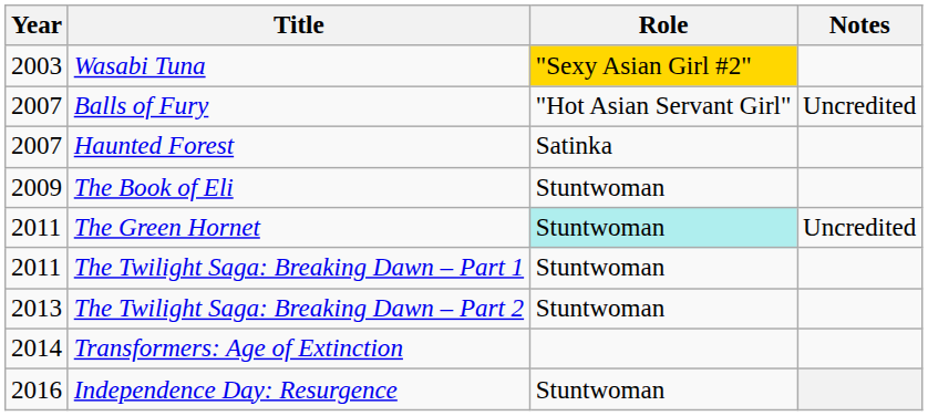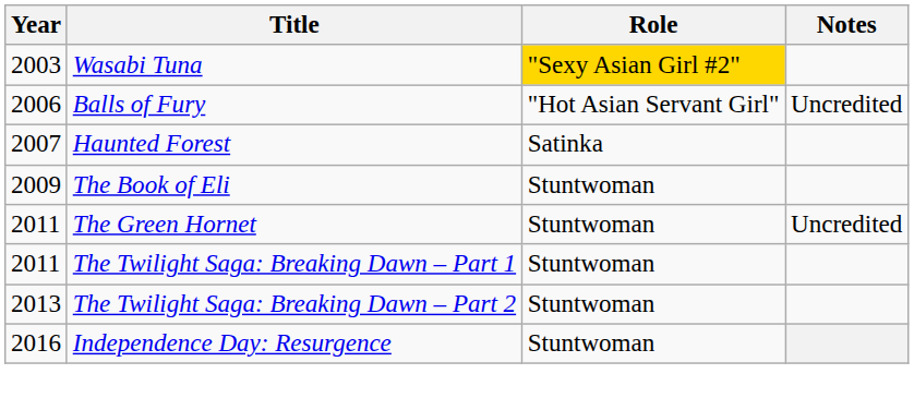 <table class="wikitable sortable">
 <tr>
 <th>Year</th>
 <th>Title</th>
 <th>Role</th>
 <th class="unsortable">Notes</th>
 </tr>
 <tr>
 <td>2003</td>
 <td><em><a href='#'>Wasabi Tuna</a></em></td>
 <td style="background: gold;">"Sexy Asian Girl #2"</td>
 <td></td>
 </tr>
 <tr>
-<td>2007</td>
+<td>2006</td>
 <td><em><a href='#'>Balls of Fury</a></em></td>
 <td>"Hot Asian Servant Girl"</td>
 <td>Uncredited</td>
 </tr>
 <tr>
 <td>2007</td>
 <td><em><a href='#'>Haunted Forest</a></em></td>
 <td>Satinka</td>
 <td></td>
 </tr>
 <tr>
 <td>2009</td>
 <td><em><a href='#'>The Book of Eli</a></em></td>
 <td>Stuntwoman</td>
 <td></td>
 </tr>
 <tr>
 <td>2011</td>
 <td><em><a href='#'>The Green Hornet</a></em></td>
-<td style="background: paleturquoise;">Stuntwoman</td>
+<td>Stuntwoman</td>
 <td>Uncredited</td>
 </tr>
 <tr>
 <td>2011</td>
 <td><em><a href='#'>The Twilight Saga: Breaking Dawn – Part 1</a></em></td>
 <td>Stuntwoman</td>
 <td></td>
 </tr>
 <tr>
 <td>2013</td>
 <td><em><a href='#'>The Twilight Saga: Breaking Dawn – Part 2</a></em></td>
 <td>Stuntwoman</td>
 <td></td>
 </tr>
 <tr>
-<td>2014</td>
-<td><em><a href='#'>Transformers: Age of Extinction</a></em></td>
-<td></td>
-<td></td>
-</tr>
-<tr>
 <td>2016</td>
 <td><em><a href='#'>Independence Day: Resurgence</a></em></td>
 <td>Stuntwoman</td>
 <th></th>
 </tr>
 </table>
